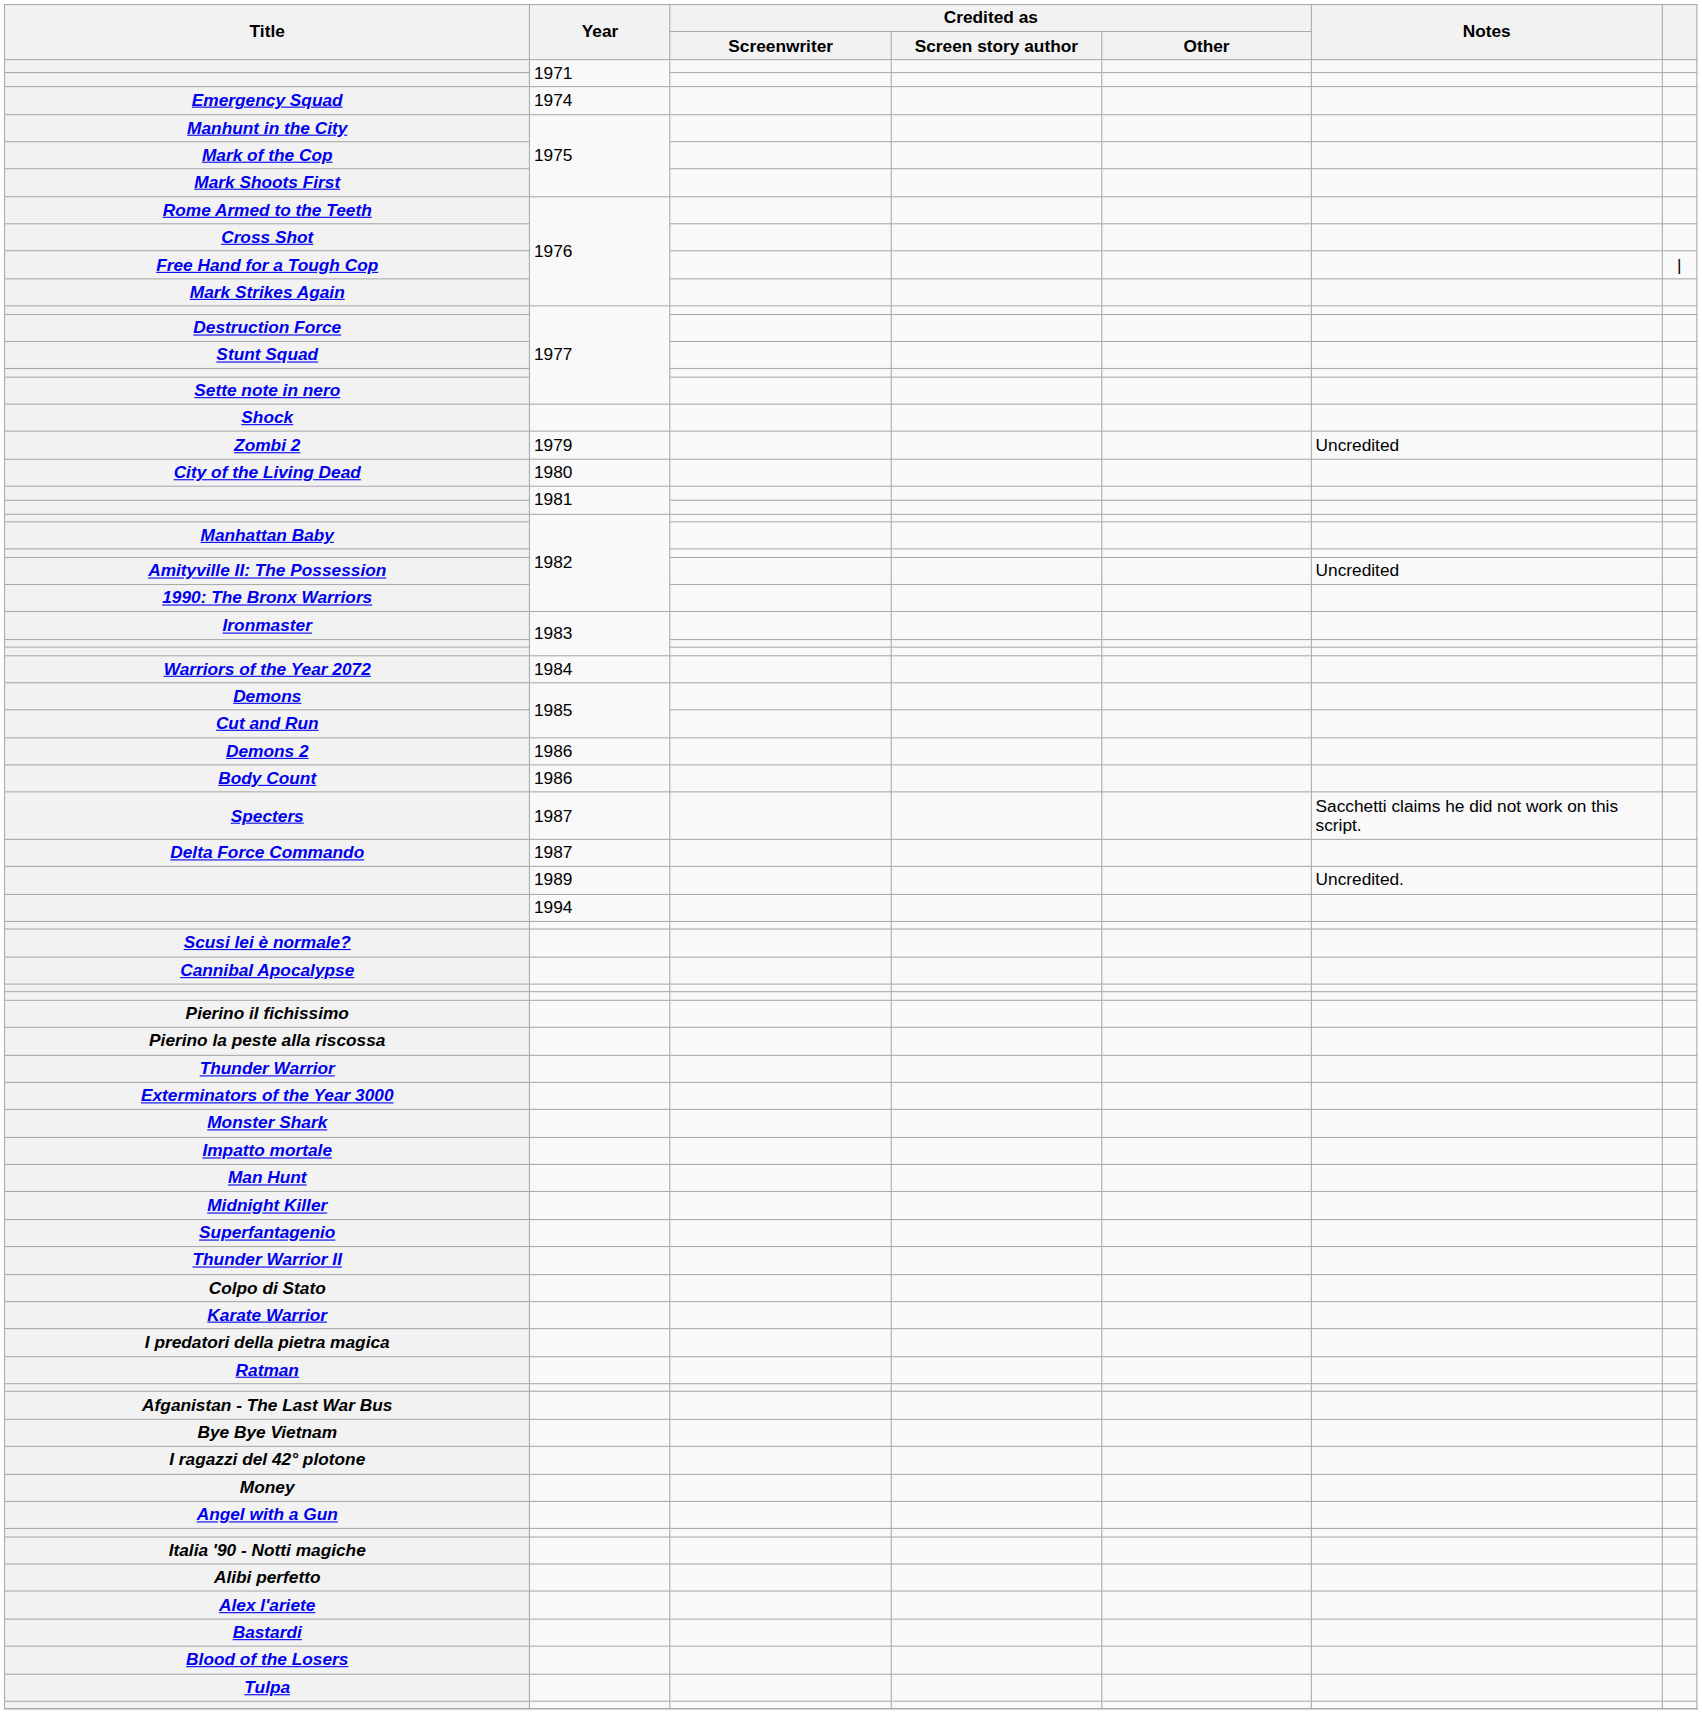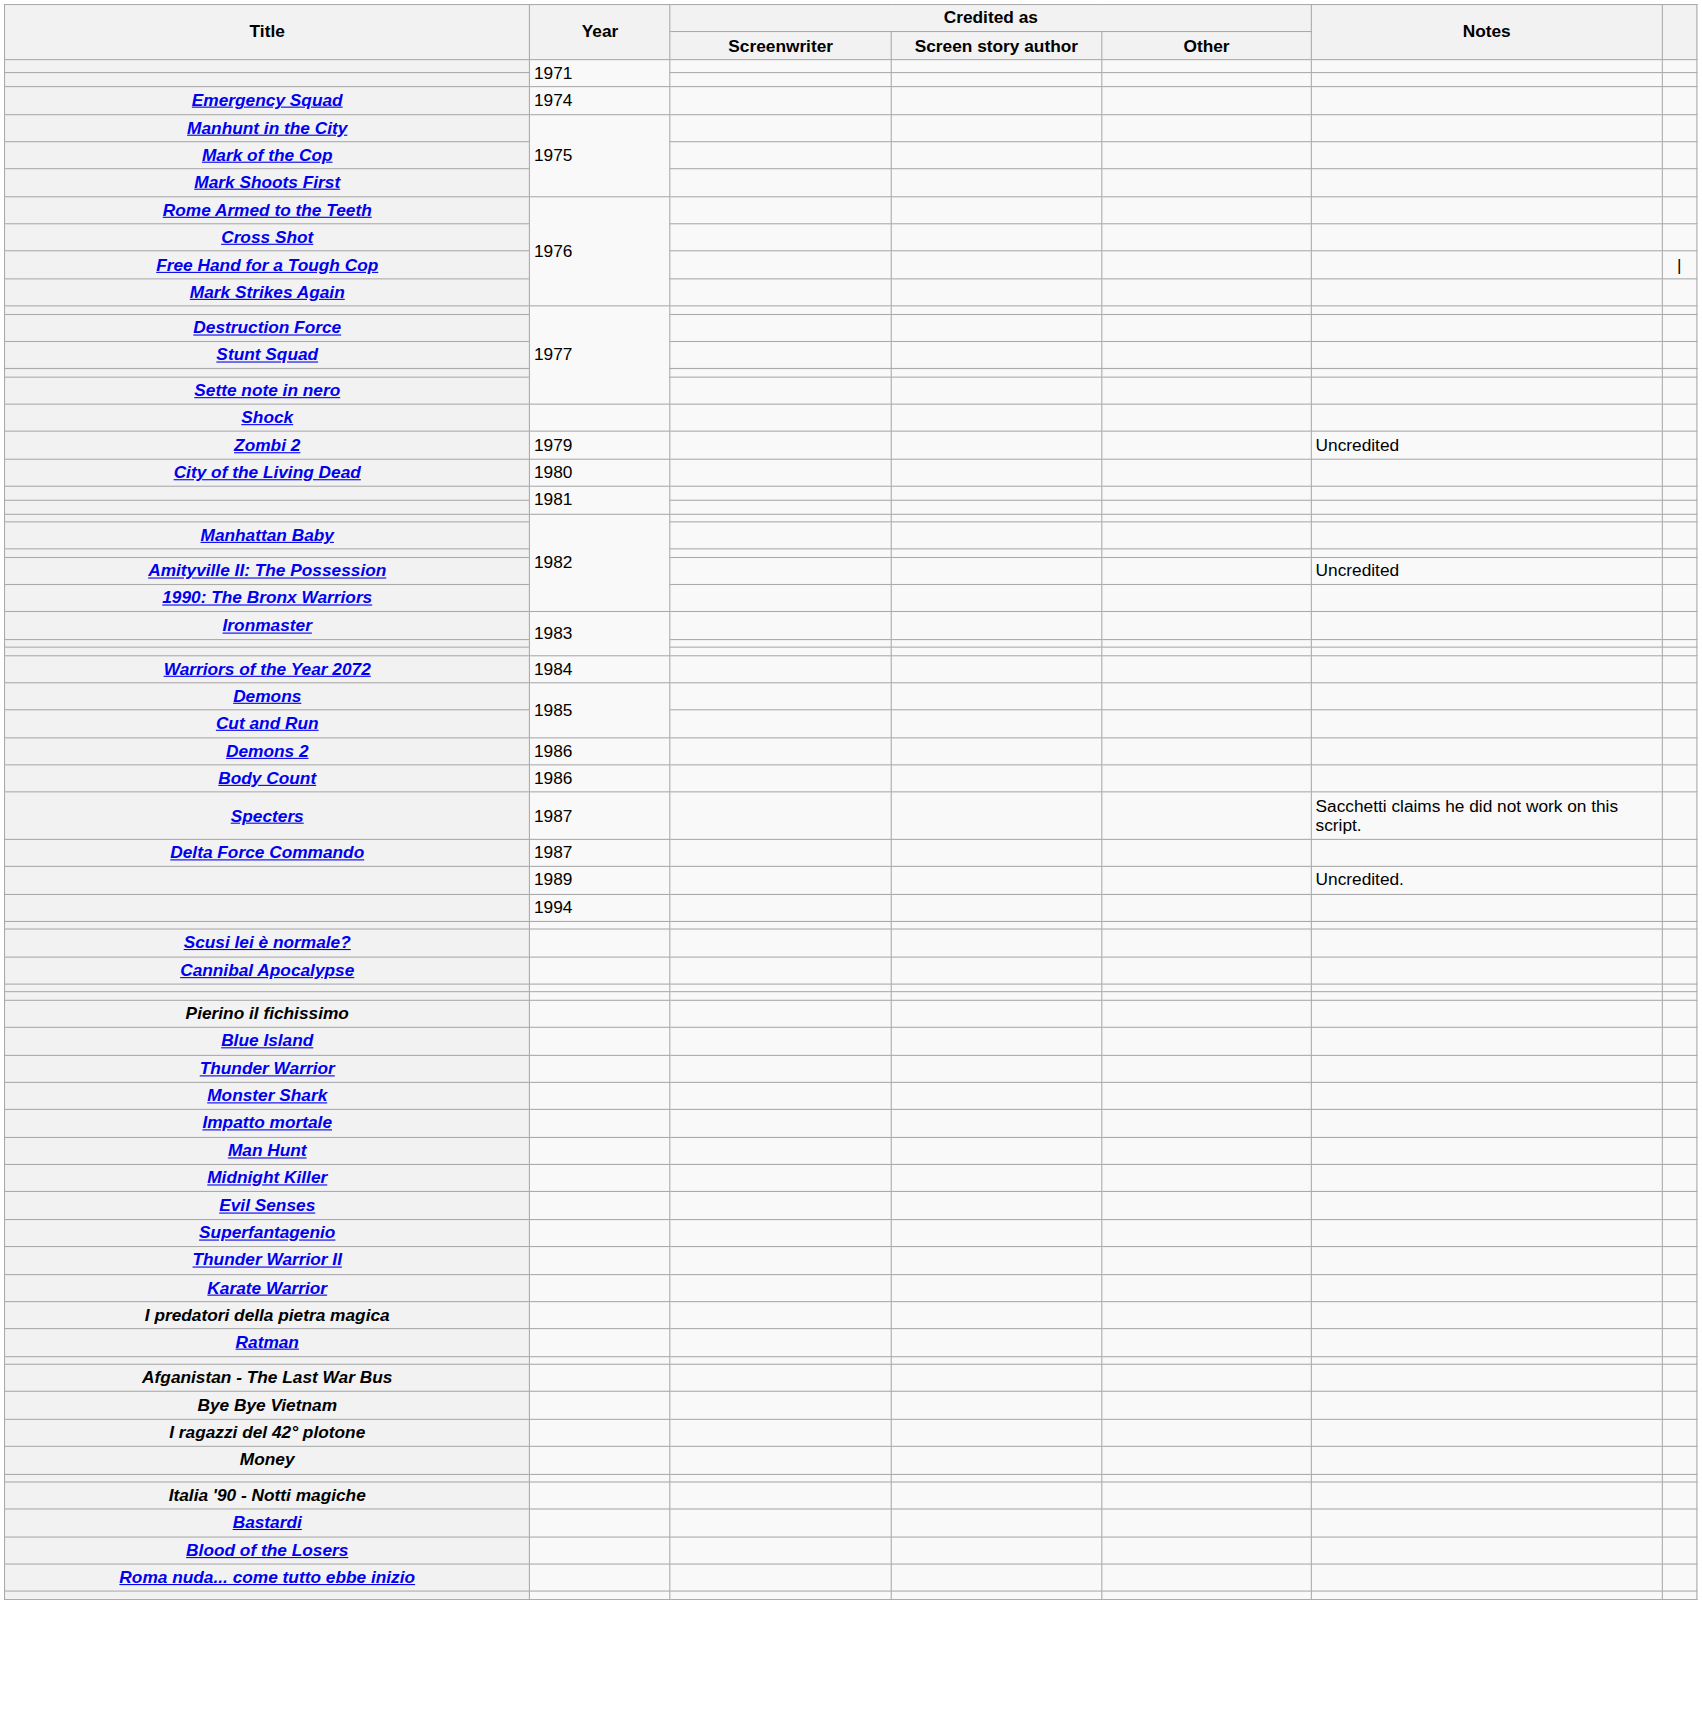 <table class="wikitable sortable sticky-header-multi"">
 <tr>
 <th width="15%" rowspan="2" scope="col">Title</th>
 <th width="4%" rowspan="2" scope="col">Year</th>
 <th colspan="3" scope="col">Credited as</th>
 <th width="10%" rowspan="2" scope="col" class="unsortable">Notes</th>
 <th width="1%" rowspan="2" scope="col" class="unsortable"></th>
 </tr>
 <tr>
 <th width=6%>Screenwriter</th>
 <th width=6%>Screen story author</th>
 <th width=6%>Other</th>
 </tr>
 <tr>
 <th scope="row"></th>
 <td rowspan="2">1971</td>
 <td></td>
 <td></td>
 <td></td>
 <td></td>
 <td style="text-align:center;"></td>
 </tr>
 <tr>
 <th scope="row"></th>
 <td></td>
 <td></td>
 <td></td>
 <td></td>
 <td style="text-align:center;"></td>
 </tr>
 <tr>
 <th scope="row"><em><a href='#'>Emergency Squad</a></em></th>
 <td>1974</td>
 <td></td>
 <td></td>
 <td></td>
 <td></td>
 <td style="text-align:center;"></td>
 </tr>
 <tr>
 <th scope="row"><em><a href='#'>Manhunt in the City</a></em></th>
 <td rowspan="3">1975</td>
 <td></td>
 <td></td>
 <td></td>
 <td></td>
 <td style="text-align:center;"></td>
 </tr>
 <tr>
 <th scope="row"><em><a href='#'>Mark of the Cop</a></em></th>
 <td></td>
 <td></td>
 <td></td>
 <td></td>
 <td style="text-align:center;"></td>
 </tr>
 <tr>
 <th scope="row"><em><a href='#'>Mark Shoots First</a></em></th>
 <td></td>
 <td></td>
 <td></td>
 <td></td>
 <td style="text-align:center;"></td>
 </tr>
 <tr>
 <th scope="row"><em><a href='#'>Rome Armed to the Teeth</a></em></th>
 <td rowspan="4">1976</td>
 <td></td>
 <td></td>
 <td></td>
 <td></td>
 <td style="text-align:center;"></td>
 </tr>
 <tr>
 <th scope="row"><em><a href='#'>Cross Shot</a></em></th>
 <td></td>
 <td></td>
 <td></td>
 <td></td>
 <td style="text-align:center;"></td>
 </tr>
 <tr>
 <th scope="row"><em><a href='#'>Free Hand for a Tough Cop</a></em></th>
 <td></td>
 <td></td>
 <td></td>
 <td></td>
 <td style="text-align:center;">|</td>
 </tr>
 <tr>
 <th scope="row"><em><a href='#'>Mark Strikes Again</a></em></th>
 <td></td>
 <td></td>
 <td></td>
 <td></td>
 <td style="text-align:center;"></td>
 </tr>
 <tr>
 <th scope="row"></th>
 <td rowspan="6">1977</td>
 <td></td>
 <td></td>
 <td></td>
 <td></td>
 <td style="text-align:center;"></td>
 </tr>
 <tr>
 <th scope="row"><em><a href='#'>Destruction Force</a></em></th>
 <td></td>
 <td></td>
 <td></td>
 <td></td>
 <td style="text-align:center;"></td>
 </tr>
 <tr>
 <th scope="row"><em><a href='#'>Stunt Squad</a></em></th>
 <td></td>
 <td></td>
 <td></td>
 <td></td>
 <td style="text-align:center;"></td>
 </tr>
 <tr>
 </tr>
 <tr>
 <th scope="row"></th>
 <td></td>
 <td></td>
 <td></td>
 <td></td>
 <td style="text-align:center;"></td>
 </tr>
 <tr>
 <th scope="row"><em><a href='#'>Sette note in nero</a></em></th>
 <td></td>
 <td></td>
 <td></td>
 <td></td>
 <td style="text-align:center;"></td>
 </tr>
 <tr>
 <th scope="row"><em><a href='#'>Shock</a></em></th>
 <td></td>
 <td></td>
 <td></td>
 <td></td>
 <td style="text-align:center;"></td>
 </tr>
 <tr>
 <th scope="row"><em><a href='#'>Zombi 2</a></em></th>
 <td>1979</td>
 <td></td>
 <td></td>
 <td></td>
 <td>Uncredited</td>
 <td style="text-align:center;"></td>
 </tr>
 <tr>
 <th scope="row"><em><a href='#'>City of the Living Dead</a></em></th>
 <td>1980</td>
 <td></td>
 <td></td>
 <td></td>
 <td></td>
 <td style="text-align:center;"></td>
 </tr>
 <tr>
 <th scope="row"></th>
 <td rowspan="2">1981</td>
 <td></td>
 <td></td>
 <td></td>
 <td></td>
 <td style="text-align:center;"></td>
 </tr>
 <tr>
 <th scope="row"></th>
 <td></td>
 <td></td>
 <td></td>
 <td></td>
 <td style="text-align:center;"></td>
 </tr>
 <tr>
 <th scope="row"></th>
 <td rowspan="5">1982</td>
 <td></td>
 <td></td>
 <td></td>
 <td></td>
 <td style="text-align:center;"></td>
 </tr>
 <tr>
 <th scope="row"><em><a href='#'>Manhattan Baby</a></em></th>
 <td></td>
 <td></td>
 <td></td>
 <td></td>
 <td style="text-align:center;"></td>
 </tr>
 <tr>
 <th scope="row"></th>
 <td></td>
 <td></td>
 <td></td>
 <td></td>
 <td style="text-align:center;"></td>
 </tr>
 <tr>
 <th scope="row"><em><a href='#'>Amityville II: The Possession</a></em></th>
 <td></td>
 <td></td>
 <td></td>
 <td>Uncredited</td>
 <td style="text-align:center;"></td>
 </tr>
 <tr>
 <th scope="row"><em><a href='#'>1990: The Bronx Warriors</a></em></th>
 <td></td>
 <td></td>
 <td></td>
 <td></td>
 <td style="text-align:center;"></td>
 </tr>
 <tr>
 <th scope="row"><em><a href='#'>Ironmaster</a></em></th>
 <td rowspan="3">1983</td>
 <td></td>
 <td></td>
 <td></td>
 <td></td>
 <td style="text-align:center;"></td>
 </tr>
 <tr>
 <th scope="row"></th>
 <td></td>
 <td></td>
 <td></td>
 <td></td>
 <td style="text-align:center;"></td>
 </tr>
 <tr>
 <th scope="row"></th>
 <td></td>
 <td></td>
 <td></td>
 <td></td>
 <td style="text-align:center;"></td>
 </tr>
 <tr>
 <th scope="row"><em><a href='#'>Warriors of the Year 2072</a></em></th>
 <td>1984</td>
 <td></td>
 <td></td>
 <td></td>
 <td></td>
 <td style="text-align:center;"></td>
 </tr>
 <tr>
 <th scope="row"><em><a href='#'>Demons</a></em></th>
 <td rowspan="2">1985</td>
 <td></td>
 <td></td>
 <td></td>
 <td></td>
 <td style="text-align:center;"></td>
 </tr>
 <tr>
 <th scope="row"><em><a href='#'>Cut and Run</a></em></th>
 <td></td>
 <td></td>
 <td></td>
 <td></td>
 <td style="text-align:center;"></td>
 </tr>
 <tr>
 <th scope="row"><em><a href='#'>Demons 2</a></em></th>
 <td>1986</td>
 <td></td>
 <td></td>
 <td></td>
 <td></td>
 <td style="text-align:center;"></td>
 </tr>
 <tr>
 <th scope="row"><em><a href='#'>Body Count</a></em></th>
 <td>1986</td>
 <td></td>
 <td></td>
 <td></td>
 <td></td>
 <td style="text-align:center;"></td>
 </tr>
 <tr>
 <th scope="row"><em><a href='#'>Specters</a></em></th>
 <td>1987</td>
 <td></td>
 <td></td>
 <td></td>
 <td>Sacchetti claims he did not work on this script.</td>
 <td style="text-align:center;"></td>
 </tr>
 <tr>
 <th scope="row"><em><a href='#'>Delta Force Commando</a></em></th>
 <td>1987</td>
 <td></td>
 <td></td>
 <td></td>
 <td></td>
 <td style="text-align:center;"></td>
 </tr>
 <tr>
 <th scope="row"></th>
 <td>1989</td>
 <td></td>
 <td></td>
 <td></td>
 <td>Uncredited.</td>
 <td style="text-align:center;"></td>
 </tr>
 <tr>
 <th scope="row"></th>
 <td>1994</td>
 <td></td>
 <td></td>
 <td></td>
 <td></td>
 <td style="text-align:center;"></td>
 </tr>
 <tr>
 <th scope="row"></th>
 <td></td>
 <td></td>
 <td></td>
 <td></td>
 <td></td>
 <td style="text-align:center;"></td>
 </tr>
 <tr>
 <th scope="row"><em><a href='#'>Scusi lei è normale?</a></em></th>
 <td></td>
 <td></td>
 <td></td>
 <td></td>
 <td></td>
 <td style="text-align:center;"></td>
 </tr>
 <tr>
 <th scope="row"><em><a href='#'>Cannibal Apocalypse</a></em></th>
 <td></td>
 <td></td>
 <td></td>
 <td></td>
 <td></td>
 <td style="text-align:center;"></td>
 </tr>
 <tr>
 <th scope="row"></th>
 <td></td>
 <td></td>
 <td></td>
 <td></td>
 <td></td>
 <td style="text-align:center;"></td>
 </tr>
 <tr>
 <th scope="row"></th>
 <td></td>
 <td></td>
 <td></td>
 <td></td>
 <td></td>
 <td style="text-align:center;"></td>
 </tr>
 <tr>
 <th scope="row"><em>Pierino il fichissimo</em></th>
 <td></td>
 <td></td>
 <td></td>
 <td></td>
 <td></td>
 <td style="text-align:center;"></td>
 </tr>
 <tr>
-<th scope="row"><em>Pierino la peste alla riscossa</em></th>
+<th scope="row"><em><a href='#'>Blue Island</a></em></th>
 <td></td>
 <td></td>
 <td></td>
 <td></td>
 <td></td>
 <td style="text-align:center;"></td>
 </tr>
 <tr>
 <th scope="row"><em><a href='#'>Thunder Warrior</a></em></th>
-<td></td>
-<td></td>
-<td></td>
-<td></td>
-<td></td>
-<td style="text-align:center;"></td>
-</tr>
-<tr>
-<th scope="row"><em><a href='#'>Exterminators of the Year 3000</a></em></th>
 <td></td>
 <td></td>
 <td></td>
 <td></td>
 <td></td>
 <td style="text-align:center;"></td>
 </tr>
 <tr>
 <th scope="row"><em><a href='#'>Monster Shark</a></em></th>
 <td></td>
 <td></td>
 <td></td>
 <td></td>
 <td></td>
 <td style="text-align:center;"></td>
 </tr>
 <tr>
 <th scope="row"><em><a href='#'>Impatto mortale</a></em></th>
 <td></td>
 <td></td>
 <td></td>
 <td></td>
 <td></td>
 <td style="text-align:center;"></td>
 </tr>
 <tr>
 <th scope="row"><em><a href='#'>Man Hunt</a></em></th>
 <td></td>
 <td></td>
 <td></td>
 <td></td>
 <td></td>
 <td style="text-align:center;"></td>
 </tr>
 <tr>
 <th scope="row"><em><a href='#'>Midnight Killer</a></em></th>
 <td></td>
 <td></td>
 <td></td>
 <td></td>
 <td></td>
 <td style="text-align:center;"></td>
 </tr>
 <tr>
+<th scope="row"><em><a href='#'>Evil Senses</a></em></th>
+<td></td>
+<td></td>
+<td></td>
+<td></td>
+<td></td>
+<td style="text-align:center;"></td>
+</tr>
+<tr>
 <th scope="row"><em><a href='#'>Superfantagenio</a></em></th>
 <td></td>
 <td></td>
 <td></td>
 <td></td>
 <td></td>
 <td style="text-align:center;"></td>
 </tr>
 <tr>
 <th scope="row"><em><a href='#'>Thunder Warrior II</a></em></th>
-<td></td>
-<td></td>
-<td></td>
-<td></td>
-<td></td>
-<td style="text-align:center;"></td>
-</tr>
-<tr>
-<th scope="row"><em>Colpo di Stato</em></th>
 <td></td>
 <td></td>
 <td></td>
 <td></td>
 <td></td>
 <td style="text-align:center;"></td>
 </tr>
 <tr>
 <th scope="row"><em><a href='#'>Karate Warrior</a></em></th>
 <td></td>
 <td></td>
 <td></td>
 <td></td>
 <td></td>
 <td style="text-align:center;"></td>
 </tr>
 <tr>
 <th scope="row"><em>I predatori della pietra magica</em></th>
 <td></td>
 <td></td>
 <td></td>
 <td></td>
 <td></td>
 <td style="text-align:center;"></td>
 </tr>
 <tr>
 <th scope="row"><em><a href='#'>Ratman</a></em></th>
 <td></td>
 <td></td>
 <td></td>
 <td></td>
 <td></td>
 <td style="text-align:center;"></td>
 </tr>
 <tr>
 <th scope="row"></th>
 <td></td>
 <td></td>
 <td></td>
 <td></td>
 <td></td>
 <td style="text-align:center;"></td>
 </tr>
 <tr>
 <th scope="row"><em>Afganistan - The Last War Bus</em></th>
 <td></td>
 <td></td>
 <td></td>
 <td></td>
 <td></td>
 <td style="text-align:center;"></td>
 </tr>
 <tr>
 <th scope="row"><em>Bye Bye Vietnam</em></th>
 <td></td>
 <td></td>
 <td></td>
 <td></td>
 <td></td>
 <td style="text-align:center;"></td>
 </tr>
 <tr>
 <th scope="row"><em>I ragazzi del 42° plotone</em></th>
 <td></td>
 <td></td>
 <td></td>
 <td></td>
 <td></td>
 <td style="text-align:center;"></td>
 </tr>
 <tr>
 <th scope="row"><em>Money</em></th>
 <td></td>
 <td></td>
 <td></td>
 <td></td>
 <td></td>
 <td style="text-align:center;"></td>
 </tr>
 <tr>
-<th scope="row"><em><a href='#'>Angel with a Gun</a></em></th>
-<td></td>
-<td></td>
-<td></td>
-<td></td>
-<td></td>
-<td style="text-align:center;"></td>
-</tr>
-<tr>
 <th scope="row"></th>
 <td></td>
 <td></td>
 <td></td>
 <td></td>
 <td></td>
 <td style="text-align:center;"></td>
 </tr>
 <tr>
 <th scope="row"><em>Italia '90 - Notti magiche</em></th>
-<td></td>
-<td></td>
-<td></td>
-<td></td>
-<td></td>
-<td style="text-align:center;"></td>
-</tr>
-<tr>
-<th scope="row"><em>Alibi perfetto</em></th>
-<td></td>
-<td></td>
-<td></td>
-<td></td>
-<td></td>
-<td style="text-align:center;"></td>
-</tr>
-<tr>
-<th scope="row"><em><a href='#'>Alex l'ariete</a></em></th>
 <td></td>
 <td></td>
 <td></td>
 <td></td>
 <td></td>
 <td style="text-align:center;"></td>
 </tr>
 <tr>
 <th scope="row"><em><a href='#'>Bastardi</a></em></th>
 <td></td>
 <td></td>
 <td></td>
 <td></td>
 <td></td>
 <td style="text-align:center;"></td>
 </tr>
 <tr>
 <th scope="row"><em><a href='#'>Blood of the Losers</a></em></th>
 <td></td>
 <td></td>
 <td></td>
 <td></td>
 <td></td>
 <td style="text-align:center;"></td>
 </tr>
 <tr>
-<th scope="row"><em><a href='#'>Tulpa</a></em></th>
+<th scope="row"><em><a href='#'>Roma nuda... come tutto ebbe inizio</a></em></th>
 <td></td>
 <td></td>
 <td></td>
 <td></td>
 <td></td>
 <td style="text-align:center;"></td>
 </tr>
 <tr>
 <th scope="row"></th>
 <td></td>
 <td></td>
 <td></td>
 <td></td>
 <td></td>
 <td style="text-align:center;"></td>
 </tr>
 <tr>
 </tr>
 </table>
